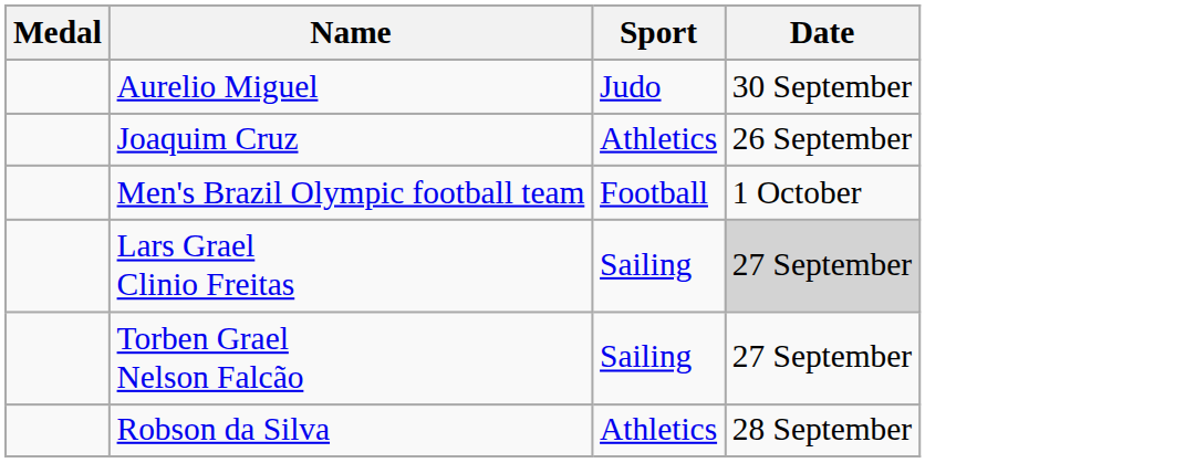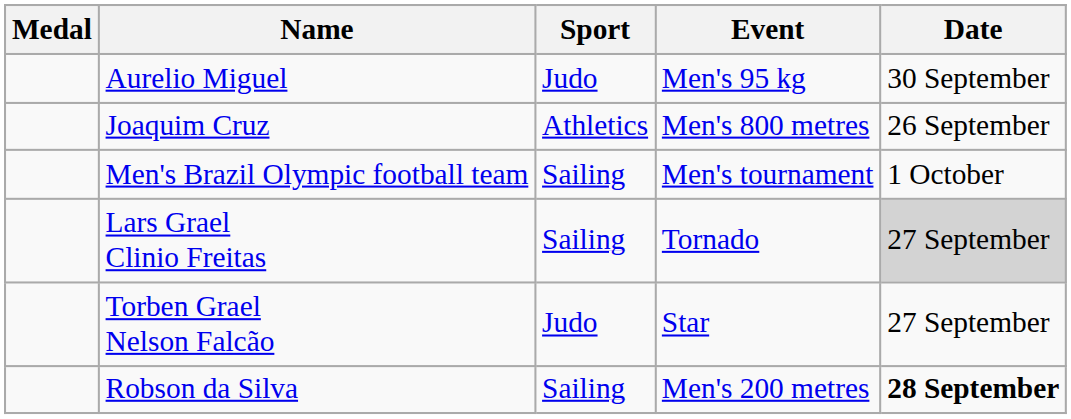 <table class="wikitable sortable" style="font-size: 90%;">
 <tr>
 <th>Medal</th>
 <th>Name</th>
 <th>Sport</th>
+<th>Event</th>
 <th>Date</th>
 </tr>
 <tr>
 <td></td>
 <td><a href='#'>Aurelio Miguel</a></td>
 <td><a href='#'>Judo</a></td>
+<td><a href='#'>Men's 95 kg</a></td>
 <td>30 September</td>
 </tr>
 <tr>
 <td></td>
 <td><a href='#'>Joaquim Cruz</a></td>
 <td><a href='#'>Athletics</a></td>
+<td><a href='#'>Men's 800 metres</a></td>
 <td>26 September</td>
 </tr>
 <tr>
 <td></td>
 <td><a href='#'>Men's Brazil Olympic football team</a><br></td>
-<td><a href='#'>Football</a></td>
+<td><a href='#'>Sailing</a></td>
+<td><a href='#'>Men's tournament</a></td>
 <td>1 October</td>
 </tr>
 <tr>
 <td></td>
 <td><a href='#'>Lars Grael</a><br><a href='#'>Clinio Freitas</a></td>
 <td><a href='#'>Sailing</a></td>
+<td><a href='#'>Tornado</a></td>
 <td style="background: lightgrey;">27 September</td>
 </tr>
 <tr>
 <td></td>
 <td><a href='#'>Torben Grael</a><br><a href='#'>Nelson Falcão</a></td>
-<td><a href='#'>Sailing</a></td>
+<td><a href='#'>Judo</a></td>
+<td><a href='#'>Star</a></td>
 <td>27 September</td>
 </tr>
 <tr>
 <td></td>
 <td><a href='#'>Robson da Silva</a></td>
-<td><a href='#'>Athletics</a></td>
-<td>28 September</td>
+<td><a href='#'>Sailing</a></td>
+<td><a href='#'>Men's 200 metres</a></td>
+<td><strong>28 September</strong></td>
 </tr>
 </table>
